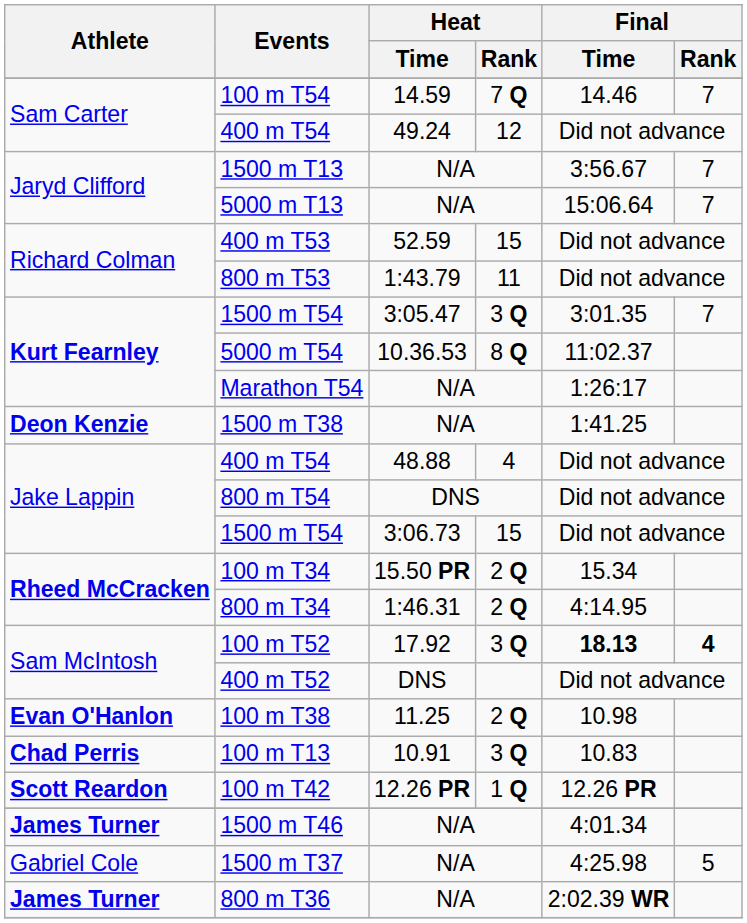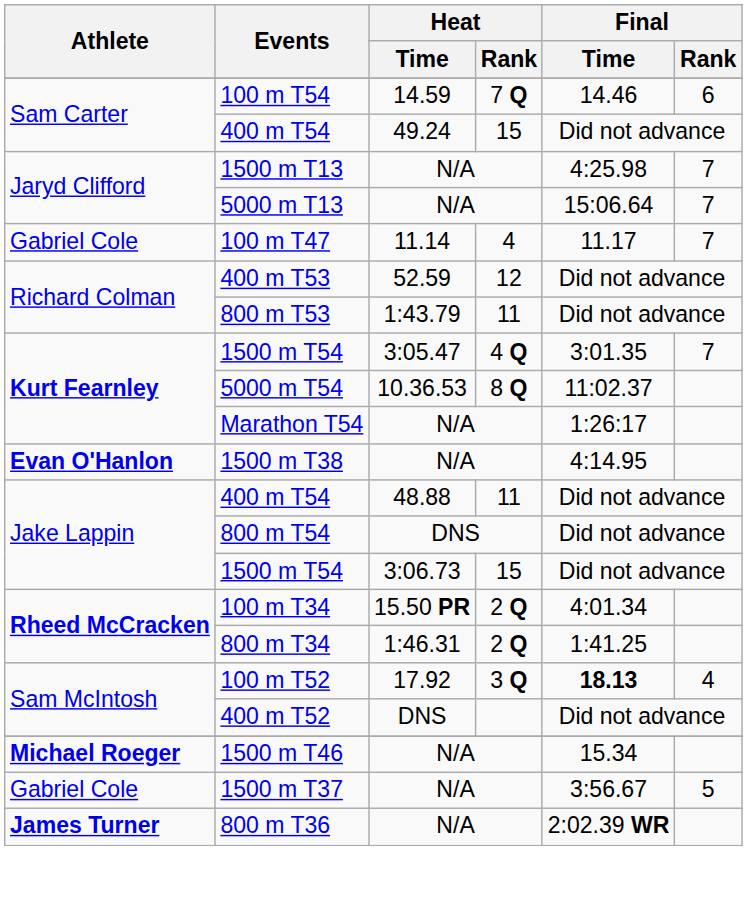 <table class=wikitable>
 <tr>
 <th rowspan="2">Athlete</th>
 <th rowspan="2">Events</th>
 <th colspan="2">Heat</th>
 <th colspan="2">Final</th>
 </tr>
 <tr>
 <th>Time</th>
 <th>Rank</th>
 <th>Time</th>
 <th>Rank</th>
 </tr>
 <tr>
 </tr>
 <tr>
 <td rowspan=2><a href='#'>Sam Carter</a></td>
 <td><a href='#'>100 m T54</a></td>
 <td align="center">14.59</td>
 <td align="center">7 <strong>Q</strong></td>
 <td align="center">14.46</td>
-<td align="center">7</td>
+<td align="center">6</td>
 </tr>
 <tr>
 <td><a href='#'>400 m T54</a></td>
 <td align="center">49.24</td>
-<td align="center">12</td>
+<td align="center">15</td>
 <td align="center" colspan=2>Did not advance</td>
 </tr>
 <tr>
 <td rowspan=2><a href='#'>Jaryd Clifford</a></td>
 <td><a href='#'>1500 m T13</a></td>
 <td align="center" colspan=2>N/A</td>
-<td align="center">3:56.67</td>
+<td align="center">4:25.98</td>
 <td align="center">7</td>
 </tr>
 <tr>
 <td><a href='#'>5000 m T13</a></td>
 <td align="center" colspan=2>N/A</td>
 <td align="center">15:06.64</td>
 <td align="center">7</td>
 </tr>
 <tr>
+<td><a href='#'>Gabriel Cole</a></td>
+<td><a href='#'>100 m T47</a></td>
+<td align="center">11.14</td>
+<td align="center">4</td>
+<td align="center">11.17</td>
+<td align="center">7</td>
+</tr>
+<tr>
 <td rowspan=2><a href='#'>Richard Colman</a></td>
 <td><a href='#'>400 m T53</a></td>
 <td align="center">52.59</td>
-<td align="center">15</td>
+<td align="center">12</td>
 <td align="center" colspan=2>Did not advance</td>
 </tr>
 <tr>
 <td><a href='#'>800 m T53</a></td>
 <td align="center">1:43.79</td>
 <td align="center">11</td>
 <td align="center" colspan=2>Did not advance</td>
 </tr>
 <tr>
 <td rowspan=3><strong><a href='#'>Kurt Fearnley</a></strong></td>
 <td><a href='#'>1500 m T54</a></td>
 <td align="center">3:05.47</td>
-<td align="center">3 <strong>Q</strong></td>
+<td align="center">4 <strong>Q</strong></td>
 <td align="center">3:01.35</td>
 <td align="center">7</td>
 </tr>
 <tr>
 <td><a href='#'>5000 m T54</a></td>
 <td align="center">10.36.53</td>
 <td align="center">8 <strong>Q</strong></td>
 <td align="center">11:02.37</td>
 <td align="center"></td>
 </tr>
 <tr>
 <td><a href='#'>Marathon T54</a></td>
 <td align="center" colspan=2>N/A</td>
 <td align="center">1:26:17</td>
 <td align="center"></td>
 </tr>
 <tr>
-<td><strong><a href='#'>Deon Kenzie</a></strong></td>
+<td><strong><a href='#'>Evan O'Hanlon</a></strong></td>
 <td><a href='#'>1500 m T38</a></td>
 <td align="center" colspan=2>N/A</td>
-<td align="center">1:41.25</td>
+<td align="center">4:14.95</td>
 <td align="center"></td>
 </tr>
 <tr>
 <td rowspan=3><a href='#'>Jake Lappin</a></td>
 <td><a href='#'>400 m T54</a></td>
 <td align="center">48.88</td>
-<td align="center">4</td>
+<td align="center">11</td>
 <td align="center" colspan=2>Did not advance</td>
 </tr>
 <tr>
 <td><a href='#'>800 m T54</a></td>
 <td align="center" colspan=2>DNS</td>
 <td align="center" colspan=2>Did not advance</td>
 </tr>
 <tr>
 <td><a href='#'>1500 m T54</a></td>
 <td align="center">3:06.73</td>
 <td align="center">15</td>
 <td align="center" colspan=2>Did not advance</td>
 </tr>
 <tr>
 <td rowspan=2><strong><a href='#'>Rheed McCracken</a></strong></td>
 <td><a href='#'>100 m T34</a></td>
 <td align="center">15.50 <strong>PR</strong></td>
 <td align="center">2 <strong>Q</strong></td>
-<td align="center">15.34</td>
+<td align="center">4:01.34</td>
 <td align="center"></td>
 </tr>
 <tr>
 <td><a href='#'>800 m T34</a></td>
 <td align="center">1:46.31</td>
 <td align="center">2 <strong>Q</strong></td>
-<td align="center">4:14.95</td>
+<td align="center">1:41.25</td>
 <td align="center"></td>
 </tr>
 <tr>
 <td rowspan=2><a href='#'>Sam McIntosh</a></td>
 <td><a href='#'>100 m T52</a></td>
 <td align="center">17.92</td>
 <td align="center">3 <strong>Q</strong></td>
 <td align="center"><strong>18.13</strong></td>
-<td align="center"><strong>4</strong></td>
+<td align="center">4</td>
 </tr>
 <tr |->
 <td><a href='#'>400 m T52</a></td>
 <td align="center">DNS</td>
 <td align="center"></td>
 <td align="center" colspan=2>Did not advance</td>
 </tr>
 <tr>
-<td><strong><a href='#'>Evan O'Hanlon</a></strong></td>
-<td><a href='#'>100 m T38</a></td>
-<td align="center">11.25</td>
-<td align="center">2 <strong>Q</strong></td>
-<td align="center">10.98</td>
-<td align="center"></td>
 </tr>
 <tr>
-<td><strong><a href='#'>Chad Perris</a></strong></td>
-<td><a href='#'>100 m T13</a></td>
-<td align="center">10.91</td>
-<td align="center">3 <strong>Q</strong></td>
-<td align="center">10.83</td>
-<td align="center"></td>
-</tr>
-<tr>
-<td><strong><a href='#'>Scott Reardon</a></strong></td>
-<td><a href='#'>100 m T42</a></td>
-<td align="center">12.26 <strong>PR</strong></td>
-<td align="center">1 <strong>Q</strong></td>
-<td align="center">12.26 <strong>PR</strong></td>
-<td align="center"></td>
-</tr>
-<tr>
-</tr>
-<tr>
-<td><a href='#'><strong>James Turner</strong></a></td>
+<td><strong><a href='#'>Michael Roeger</a></strong></td>
 <td><a href='#'>1500 m T46</a></td>
 <td align="center" colspan=2>N/A</td>
-<td align="center">4:01.34</td>
+<td align="center">15.34</td>
 <td align="center"></td>
 </tr>
 <tr>
 <td><a href='#'>Gabriel Cole</a></td>
 <td><a href='#'>1500 m T37</a></td>
 <td align="center" colspan=2>N/A</td>
-<td align="center">4:25.98</td>
+<td align="center">3:56.67</td>
 <td align="center">5</td>
 </tr>
 <tr>
 <td><a href='#'><strong>James Turner</strong></a></td>
 <td><a href='#'>800 m T36</a></td>
 <td align="center" colspan=2>N/A</td>
 <td align="center">2:02.39 <strong>WR</strong></td>
 <td align="center"></td>
 </tr>
 <tr>
 </tr>
 </table>
